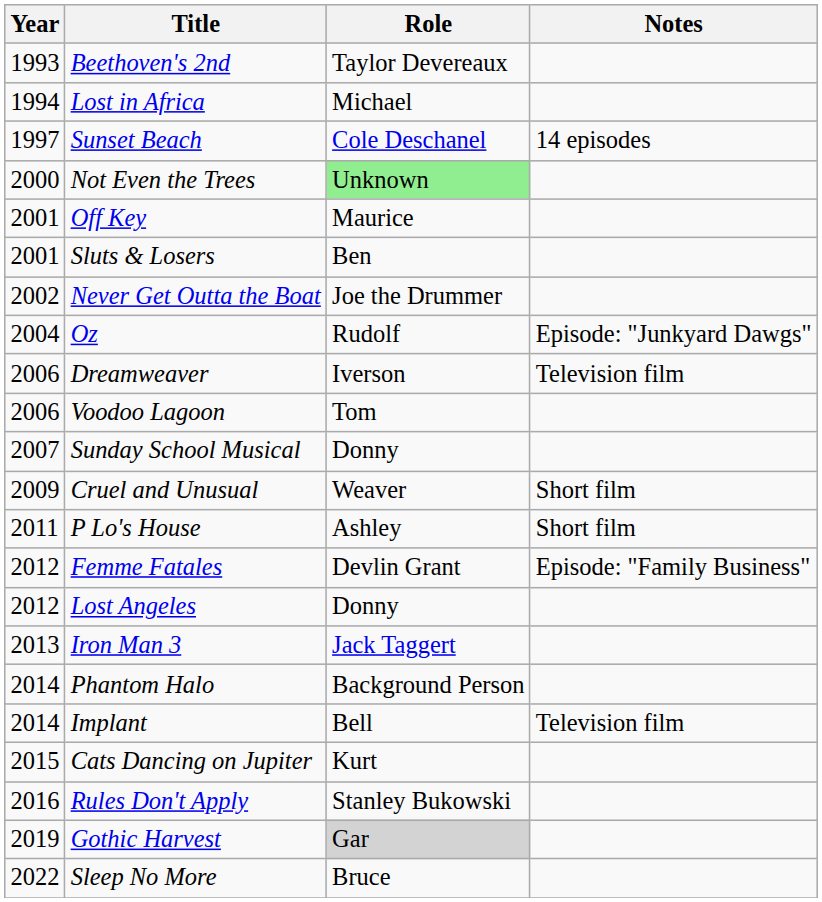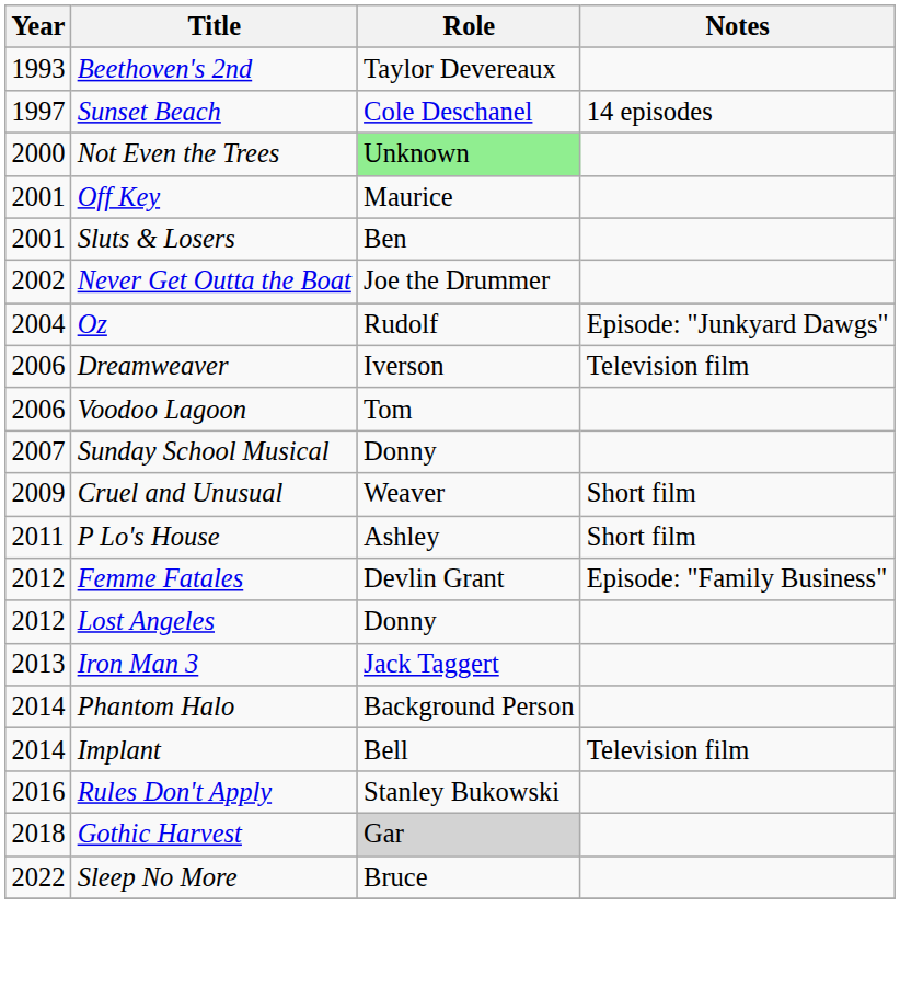 <table class="wikitable sortable">
 <tr>
 <th>Year</th>
 <th>Title</th>
 <th>Role</th>
 <th class="unsortable">Notes</th>
 </tr>
 <tr>
 <td>1993</td>
 <td><em><a href='#'>Beethoven's 2nd</a></em></td>
 <td>Taylor Devereaux</td>
-<td></td>
-</tr>
-<tr>
-<td>1994</td>
-<td><em><a href='#'>Lost in Africa</a></em></td>
-<td>Michael</td>
 <td></td>
 </tr>
 <tr>
 <td>1997</td>
 <td><em><a href='#'>Sunset Beach</a></em></td>
 <td><a href='#'>Cole Deschanel</a></td>
 <td>14 episodes</td>
 </tr>
 <tr>
 <td>2000</td>
 <td><em>Not Even the Trees</em></td>
 <td style="background: lightgreen;">Unknown</td>
 <td></td>
 </tr>
 <tr>
 <td>2001</td>
 <td><em><a href='#'>Off Key</a></em></td>
 <td>Maurice</td>
 <td></td>
 </tr>
 <tr>
 <td>2001</td>
 <td><em>Sluts & Losers</em></td>
 <td>Ben</td>
 <td></td>
 </tr>
 <tr>
 <td>2002</td>
 <td><em><a href='#'>Never Get Outta the Boat</a></em></td>
 <td>Joe the Drummer</td>
 <td></td>
 </tr>
 <tr>
 <td>2004</td>
 <td><em><a href='#'>Oz</a></em></td>
 <td>Rudolf</td>
 <td>Episode: "Junkyard Dawgs"</td>
 </tr>
 <tr>
 <td>2006</td>
 <td><em>Dreamweaver</em></td>
 <td>Iverson</td>
 <td>Television film</td>
 </tr>
 <tr>
 <td>2006</td>
 <td><em>Voodoo Lagoon</em></td>
 <td>Tom</td>
 <td></td>
 </tr>
 <tr>
 <td>2007</td>
 <td><em>Sunday School Musical</em></td>
 <td>Donny</td>
 <td></td>
 </tr>
 <tr>
 <td>2009</td>
 <td><em>Cruel and Unusual</em></td>
 <td>Weaver</td>
 <td>Short film</td>
 </tr>
 <tr>
 <td>2011</td>
 <td><em>P Lo's House</em></td>
 <td>Ashley</td>
 <td>Short film</td>
 </tr>
 <tr>
 <td>2012</td>
 <td><em><a href='#'>Femme Fatales</a></em></td>
 <td>Devlin Grant</td>
 <td>Episode: "Family Business"</td>
 </tr>
 <tr>
 <td>2012</td>
 <td><em><a href='#'>Lost Angeles</a></em></td>
 <td>Donny</td>
 <td></td>
 </tr>
 <tr>
 <td>2013</td>
 <td><em><a href='#'>Iron Man 3</a></em></td>
 <td><a href='#'>Jack Taggert</a></td>
 <td></td>
 </tr>
 <tr>
 <td>2014</td>
 <td><em>Phantom Halo</em></td>
 <td>Background Person</td>
 <td></td>
 </tr>
 <tr>
 <td>2014</td>
 <td><em>Implant</em></td>
 <td>Bell</td>
 <td>Television film</td>
 </tr>
 <tr>
-<td>2015</td>
-<td><em>Cats Dancing on Jupiter</em></td>
-<td>Kurt</td>
-<td></td>
-</tr>
-<tr>
 <td>2016</td>
 <td><em><a href='#'>Rules Don't Apply</a></em></td>
 <td>Stanley Bukowski</td>
 <td></td>
 </tr>
 <tr>
-<td>2019</td>
+<td>2018</td>
 <td><em><a href='#'>Gothic Harvest</a></em></td>
 <td style="background: lightgrey;">Gar</td>
 <td></td>
 </tr>
 <tr>
 <td>2022</td>
 <td><em>Sleep No More</em></td>
 <td>Bruce</td>
 <td></td>
 </tr>
 <tr>
 </tr>
 </table>
